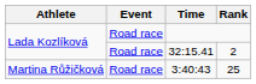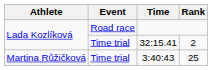 <table class=wikitable style="font-size:90%">
 <tr>
 <th>Athlete</th>
 <th>Event</th>
 <th>Time</th>
 <th>Rank</th>
 </tr>
 <tr align=center>
 <td align=left rowspan=2><a href='#'>Lada Kozlíková</a></td>
 <td align=left><a href='#'>Road race</a></td>
 <td colspan=2></td>
 </tr>
 <tr align=center>
-<td align=left><a href='#'>Road race</a></td>
+<td align=left><a href='#'>Time trial</a></td>
 <td>32:15.41</td>
 <td>2</td>
 </tr>
 <tr align=center>
 <td align=left><a href='#'>Martina Růžičková</a></td>
-<td align=left><a href='#'>Road race</a></td>
+<td align=left><a href='#'>Time trial</a></td>
 <td>3:40:43</td>
 <td>25</td>
 </tr>
 </table>
